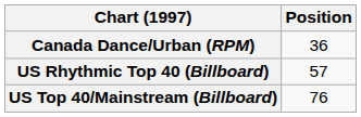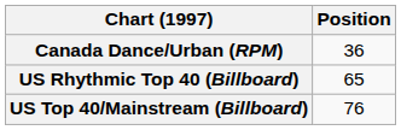 <table class="wikitable sortable plainrowheaders" style="text-align:center">
 <tr>
 <th scope="col">Chart (1997)</th>
 <th scope="col">Position</th>
 </tr>
 <tr>
 <th scope="row">Canada Dance/Urban (<em>RPM</em>)</th>
 <td>36</td>
 </tr>
 <tr>
 <th scope="row">US Rhythmic Top 40 (<em>Billboard</em>)</th>
-<td>57</td>
+<td>65</td>
 </tr>
 <tr>
 <th scope="row">US Top 40/Mainstream (<em>Billboard</em>)</th>
 <td>76</td>
 </tr>
 </table>
